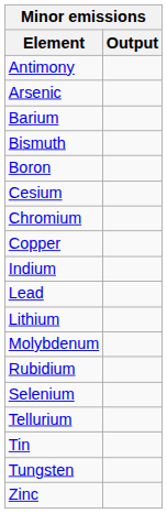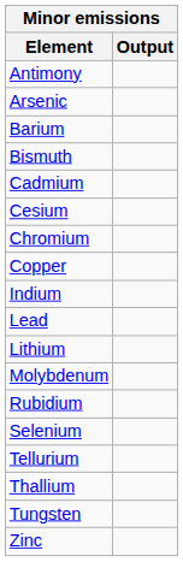 <table class="wikitable floatright">
 <tr>
 <th colspan="2">Minor emissions</th>
 </tr>
 <tr>
 <th>Element</th>
 <th>Output</th>
 </tr>
 <tr>
 <td><a href='#'>Antimony</a></td>
 <td></td>
 </tr>
 <tr>
 <td><a href='#'>Arsenic</a></td>
 <td></td>
 </tr>
 <tr>
 <td><a href='#'>Barium</a></td>
 <td></td>
 </tr>
 <tr>
 <td><a href='#'>Bismuth</a></td>
 <td></td>
 </tr>
 <tr>
-<td><a href='#'>Boron</a></td>
+<td><a href='#'>Cadmium</a></td>
 <td></td>
 </tr>
 <tr>
 <td><a href='#'>Cesium</a></td>
 <td></td>
 </tr>
 <tr>
 <td><a href='#'>Chromium</a></td>
 <td></td>
 </tr>
 <tr>
 <td><a href='#'>Copper</a></td>
 <td></td>
 </tr>
 <tr>
 <td><a href='#'>Indium</a></td>
 <td></td>
 </tr>
 <tr>
 <td><a href='#'>Lead</a></td>
 <td></td>
 </tr>
 <tr>
 <td><a href='#'>Lithium</a></td>
 <td></td>
 </tr>
 <tr>
 <td><a href='#'>Molybdenum</a></td>
 <td></td>
 </tr>
 <tr>
 <td><a href='#'>Rubidium</a></td>
 <td></td>
 </tr>
 <tr>
 <td><a href='#'>Selenium</a></td>
 <td></td>
 </tr>
 <tr>
 <td><a href='#'>Tellurium</a></td>
 <td></td>
 </tr>
 <tr>
-<td><a href='#'>Tin</a></td>
+<td><a href='#'>Thallium</a></td>
 <td></td>
 </tr>
 <tr>
 <td><a href='#'>Tungsten</a></td>
 <td></td>
 </tr>
 <tr>
 <td><a href='#'>Zinc</a></td>
 <td></td>
 </tr>
 </table>
